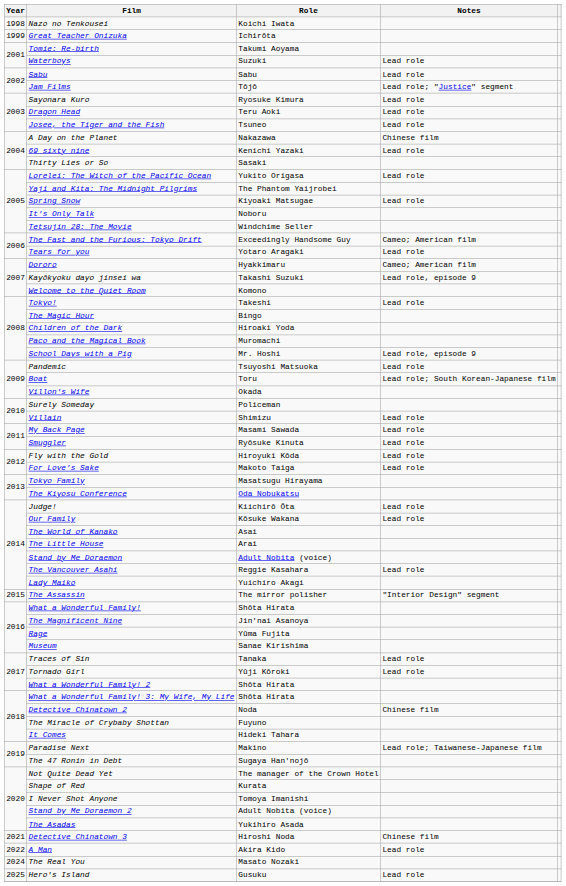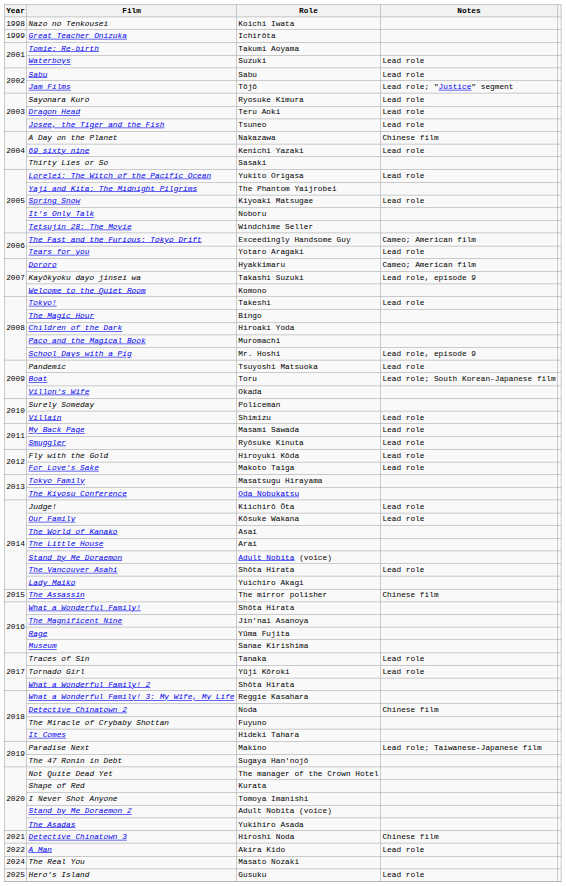 <table class="wikitable sortable">
 <tr>
 <th>Year</th>
 <th>Film</th>
 <th>Role</th>
 <th>Notes</th>
 <th class="unsortable"></th>
 </tr>
 <tr>
 <td>1998</td>
 <td><em>Nazo no Tenkousei</em></td>
 <td>Koichi Iwata</td>
 <td></td>
 <td></td>
 </tr>
 <tr>
 <td>1999</td>
 <td><em><a href='#'>Great Teacher Onizuka</a></em></td>
 <td>Ichirōta</td>
 <td></td>
 <td></td>
 </tr>
 <tr>
 <td rowspan="2">2001</td>
 <td><em><a href='#'>Tomie: Re-birth</a></em></td>
 <td>Takumi Aoyama</td>
 <td></td>
 <td></td>
 </tr>
 <tr>
 <td><em><a href='#'>Waterboys</a></em></td>
 <td>Suzuki</td>
 <td>Lead role</td>
 <td></td>
 </tr>
 <tr>
 <td rowspan="2">2002</td>
 <td><em><a href='#'>Sabu</a></em></td>
 <td>Sabu</td>
 <td>Lead role</td>
 <td></td>
 </tr>
 <tr>
 <td><em><a href='#'>Jam Films</a></em></td>
 <td>Tōjō</td>
 <td>Lead role; "<a href='#'>Justice</a>" segment</td>
 <td></td>
 </tr>
 <tr>
 <td rowspan="3">2003</td>
 <td><em>Sayonara Kuro</em></td>
 <td>Ryosuke Kimura</td>
 <td>Lead role</td>
 <td></td>
 </tr>
 <tr>
 <td><em><a href='#'>Dragon Head</a></em></td>
 <td>Teru Aoki</td>
 <td>Lead role</td>
 <td></td>
 </tr>
 <tr>
 <td><em><a href='#'>Josee, the Tiger and the Fish</a></em></td>
 <td>Tsuneo</td>
 <td>Lead role</td>
 <td></td>
 </tr>
 <tr>
 <td rowspan="3">2004</td>
 <td><em>A Day on the Planet</em></td>
 <td>Nakazawa</td>
 <td>Chinese film</td>
 <td></td>
 </tr>
 <tr>
 <td><em><a href='#'>69 sixty nine</a></em></td>
 <td>Kenichi Yazaki</td>
 <td>Lead role</td>
 <td></td>
 </tr>
 <tr>
 <td><em>Thirty Lies or So</em></td>
 <td>Sasaki</td>
 <td></td>
 <td></td>
 </tr>
 <tr>
 <td rowspan="5">2005</td>
 <td><em><a href='#'>Lorelei: The Witch of the Pacific Ocean</a></em></td>
 <td>Yukito Origasa</td>
 <td>Lead role</td>
 <td></td>
 </tr>
 <tr>
 <td><em><a href='#'>Yaji and Kita: The Midnight Pilgrims</a></em></td>
 <td>The Phantom Yaijrobei</td>
 <td></td>
 <td></td>
 </tr>
 <tr>
 <td><em><a href='#'>Spring Snow</a></em></td>
 <td>Kiyoaki Matsugae</td>
 <td>Lead role</td>
 <td></td>
 </tr>
 <tr>
 <td><em><a href='#'>It's Only Talk</a></em></td>
 <td>Noboru</td>
 <td></td>
 <td></td>
 </tr>
 <tr>
 <td><em><a href='#'>Tetsujin 28: The Movie</a></em></td>
 <td>Windchime Seller</td>
 <td></td>
 <td></td>
 </tr>
 <tr>
 <td rowspan="2">2006</td>
 <td><em><a href='#'>The Fast and the Furious: Tokyo Drift</a></em></td>
 <td>Exceedingly Handsome Guy</td>
 <td>Cameo; American film</td>
 <td></td>
 </tr>
 <tr>
 <td><em><a href='#'>Tears for you</a></em></td>
 <td>Yotaro Aragaki</td>
 <td>Lead role</td>
 <td></td>
 </tr>
 <tr>
 <td rowspan="3">2007</td>
 <td><em><a href='#'>Dororo</a></em></td>
 <td>Hyakkimaru</td>
 <td>Cameo; American film</td>
 <td></td>
 </tr>
 <tr>
 <td><em>Kayōkyoku dayo jinsei wa</em></td>
 <td>Takashi Suzuki</td>
 <td>Lead role, episode 9</td>
 <td></td>
 </tr>
 <tr>
 <td><em><a href='#'>Welcome to the Quiet Room</a></em></td>
 <td>Komono</td>
 <td></td>
 <td></td>
 </tr>
 <tr>
 <td rowspan="5">2008</td>
 <td><em><a href='#'>Tokyo!</a></em></td>
 <td>Takeshi</td>
 <td>Lead role</td>
 <td></td>
 </tr>
 <tr>
 <td><em><a href='#'>The Magic Hour</a></em></td>
 <td>Bingo</td>
 <td></td>
 <td></td>
 </tr>
 <tr>
 <td><em><a href='#'>Children of the Dark</a></em></td>
 <td>Hiroaki Yoda</td>
 <td></td>
 <td></td>
 </tr>
 <tr>
 <td><em><a href='#'>Paco and the Magical Book</a></em></td>
 <td>Muromachi</td>
 <td></td>
 <td></td>
 </tr>
 <tr>
 <td><em><a href='#'>School Days with a Pig</a></em></td>
 <td>Mr. Hoshi</td>
 <td>Lead role, episode 9</td>
 <td></td>
 </tr>
 <tr>
 <td rowspan="3">2009</td>
 <td><em>Pandemic</em></td>
 <td>Tsuyoshi Matsuoka</td>
 <td>Lead role</td>
 <td></td>
 </tr>
 <tr>
 <td><em><a href='#'>Boat</a></em></td>
 <td>Toru</td>
 <td>Lead role; South Korean-Japanese film</td>
 <td></td>
 </tr>
 <tr>
 <td><em><a href='#'>Villon's Wife</a></em></td>
 <td>Okada</td>
 <td></td>
 <td></td>
 </tr>
 <tr>
 <td rowspan="2">2010</td>
 <td><em>Surely Someday</em></td>
 <td>Policeman</td>
 <td></td>
 <td></td>
 </tr>
 <tr>
 <td><em><a href='#'>Villain</a></em></td>
 <td>Shimizu</td>
 <td>Lead role</td>
 <td></td>
 </tr>
 <tr>
 <td rowspan="2">2011</td>
 <td><em><a href='#'>My Back Page</a></em></td>
 <td>Masami Sawada</td>
 <td>Lead role</td>
 <td></td>
 </tr>
 <tr>
 <td><em><a href='#'>Smuggler</a></em></td>
 <td>Ryōsuke Kinuta</td>
 <td>Lead role</td>
 <td></td>
 </tr>
 <tr>
 <td rowspan="2">2012</td>
 <td><em>Fly with the Gold</em></td>
 <td>Hiroyuki Kōda</td>
 <td>Lead role</td>
 <td></td>
 </tr>
 <tr>
 <td><em><a href='#'>For Love's Sake</a></em></td>
 <td>Makoto Taiga</td>
 <td>Lead role</td>
 <td></td>
 </tr>
 <tr>
 <td rowspan="2">2013</td>
 <td><em><a href='#'>Tokyo Family</a></em></td>
 <td>Masatsugu Hirayama</td>
 <td></td>
 <td></td>
 </tr>
 <tr>
 <td><em><a href='#'>The Kiyosu Conference</a></em></td>
 <td><a href='#'>Oda Nobukatsu</a></td>
 <td></td>
 <td></td>
 </tr>
 <tr>
 <td rowspan="7">2014</td>
 <td><em>Judge!</em></td>
 <td>Kiichirō Ōta</td>
 <td>Lead role</td>
 <td></td>
 </tr>
 <tr>
 <td><em><a href='#'>Our Family</a></em></td>
 <td>Kōsuke Wakana</td>
 <td>Lead role</td>
 <td></td>
 </tr>
 <tr>
 <td><em><a href='#'>The World of Kanako</a></em></td>
 <td>Asai</td>
 <td></td>
 <td></td>
 </tr>
 <tr>
 <td><em><a href='#'>The Little House</a></em></td>
 <td>Arai</td>
 <td></td>
 <td></td>
 </tr>
 <tr>
 <td><em><a href='#'>Stand by Me Doraemon</a></em></td>
 <td><a href='#'>Adult Nobita</a> (voice)</td>
 <td></td>
 <td></td>
 </tr>
 <tr>
 <td><em><a href='#'>The Vancouver Asahi</a></em></td>
-<td>Reggie Kasahara</td>
+<td>Shōta Hirata</td>
 <td>Lead role</td>
 <td></td>
 </tr>
 <tr>
 <td><em><a href='#'>Lady Maiko</a></em></td>
 <td>Yuichiro Akagi</td>
 <td></td>
 <td></td>
 </tr>
 <tr>
 <td>2015</td>
 <td><em><a href='#'>The Assassin</a></em></td>
 <td>The mirror polisher</td>
-<td>"Interior Design" segment</td>
+<td>Chinese film</td>
 <td></td>
 </tr>
 <tr>
 <td rowspan="4">2016</td>
 <td><em><a href='#'>What a Wonderful Family!</a></em></td>
 <td>Shōta Hirata</td>
 <td></td>
 <td></td>
 </tr>
 <tr>
 <td><em><a href='#'>The Magnificent Nine</a></em></td>
 <td>Jin'nai Asanoya</td>
 <td></td>
 <td></td>
 </tr>
 <tr>
 <td><em><a href='#'>Rage</a></em></td>
 <td>Yūma Fujita</td>
 <td></td>
 <td></td>
 </tr>
 <tr>
 <td><em><a href='#'>Museum</a></em></td>
 <td>Sanae Kirishima</td>
 <td></td>
 <td></td>
 </tr>
 <tr>
 <td rowspan="3">2017</td>
 <td><em>Traces of Sin</em></td>
 <td>Tanaka</td>
 <td>Lead role</td>
 <td></td>
 </tr>
 <tr>
 <td><em>Tornado Girl</em></td>
 <td>Yūji Kōroki</td>
 <td>Lead role</td>
 <td></td>
 </tr>
 <tr>
 <td><em><a href='#'>What a Wonderful Family! 2</a></em></td>
 <td>Shōta Hirata</td>
 <td></td>
 <td></td>
 </tr>
 <tr>
 <td rowspan="4">2018</td>
 <td><em><a href='#'>What a Wonderful Family! 3: My Wife, My Life</a></em></td>
-<td>Shōta Hirata</td>
+<td>Reggie Kasahara</td>
 <td></td>
 <td></td>
 </tr>
 <tr>
 <td><em><a href='#'>Detective Chinatown 2</a></em></td>
 <td>Noda</td>
 <td>Chinese film</td>
 <td></td>
 </tr>
 <tr>
 <td><em>The Miracle of Crybaby Shottan</em></td>
 <td>Fuyuno</td>
 <td></td>
 <td></td>
 </tr>
 <tr>
 <td><em><a href='#'>It Comes</a></em></td>
 <td>Hideki Tahara</td>
 <td></td>
 <td></td>
 </tr>
 <tr>
 <td rowspan="2">2019</td>
 <td><em>Paradise Next</em></td>
 <td>Makino</td>
 <td>Lead role; Taiwanese-Japanese film</td>
 <td></td>
 </tr>
 <tr>
 <td><em>The 47 Ronin in Debt</em></td>
 <td>Sugaya Han'nojō</td>
 <td></td>
 <td></td>
 </tr>
 <tr>
 <td rowspan="5">2020</td>
 <td><em>Not Quite Dead Yet</em></td>
 <td>The manager of the Crown Hotel</td>
 <td></td>
 <td></td>
 </tr>
 <tr>
 <td><em>Shape of Red</em></td>
 <td>Kurata</td>
 <td></td>
 <td></td>
 </tr>
 <tr>
 <td><em>I Never Shot Anyone</em></td>
 <td>Tomoya Imanishi</td>
 <td></td>
 <td></td>
 </tr>
 <tr>
 <td><em><a href='#'>Stand by Me Doraemon 2</a></em></td>
 <td>Adult Nobita (voice)</td>
 <td></td>
 <td></td>
 </tr>
 <tr>
 <td><em><a href='#'>The Asadas</a></em></td>
 <td>Yukihiro Asada</td>
 <td></td>
 <td></td>
 </tr>
 <tr>
 <td>2021</td>
 <td><em><a href='#'>Detective Chinatown 3</a></em></td>
 <td>Hiroshi Noda</td>
 <td>Chinese film</td>
 <td></td>
 </tr>
 <tr>
 <td>2022</td>
 <td><em><a href='#'>A Man</a></em></td>
 <td>Akira Kido</td>
 <td>Lead role</td>
 <td></td>
 </tr>
 <tr>
 <td>2024</td>
 <td><em>The Real You</em></td>
 <td>Masato Nozaki</td>
 <td></td>
 <td></td>
 </tr>
 <tr>
 <td>2025</td>
 <td><em>Hero's Island</em></td>
 <td>Gusuku</td>
 <td>Lead role</td>
 <td></td>
 </tr>
 <tr>
 </tr>
 </table>
